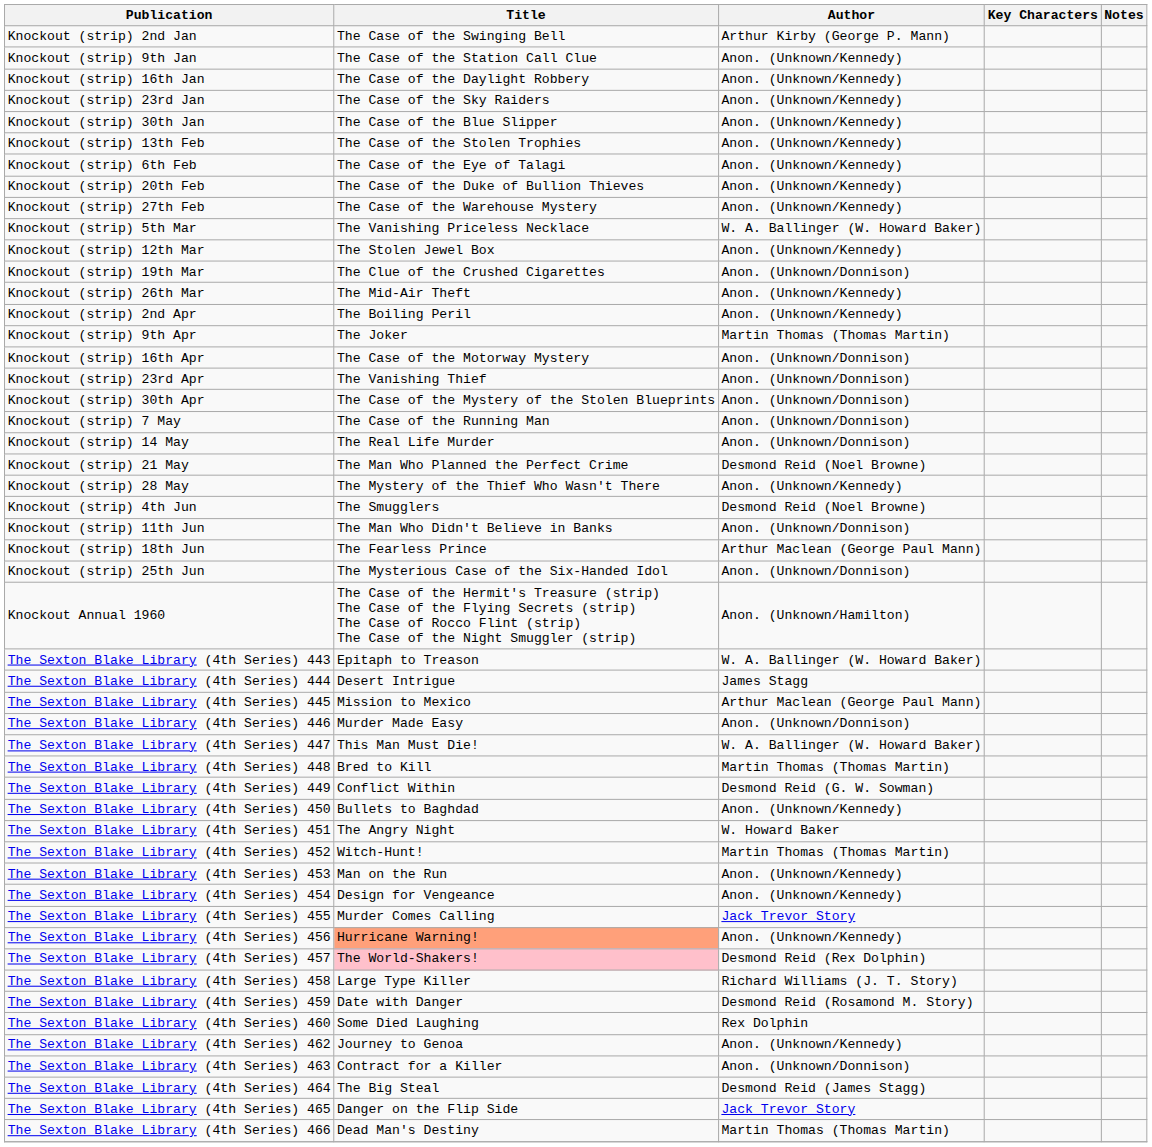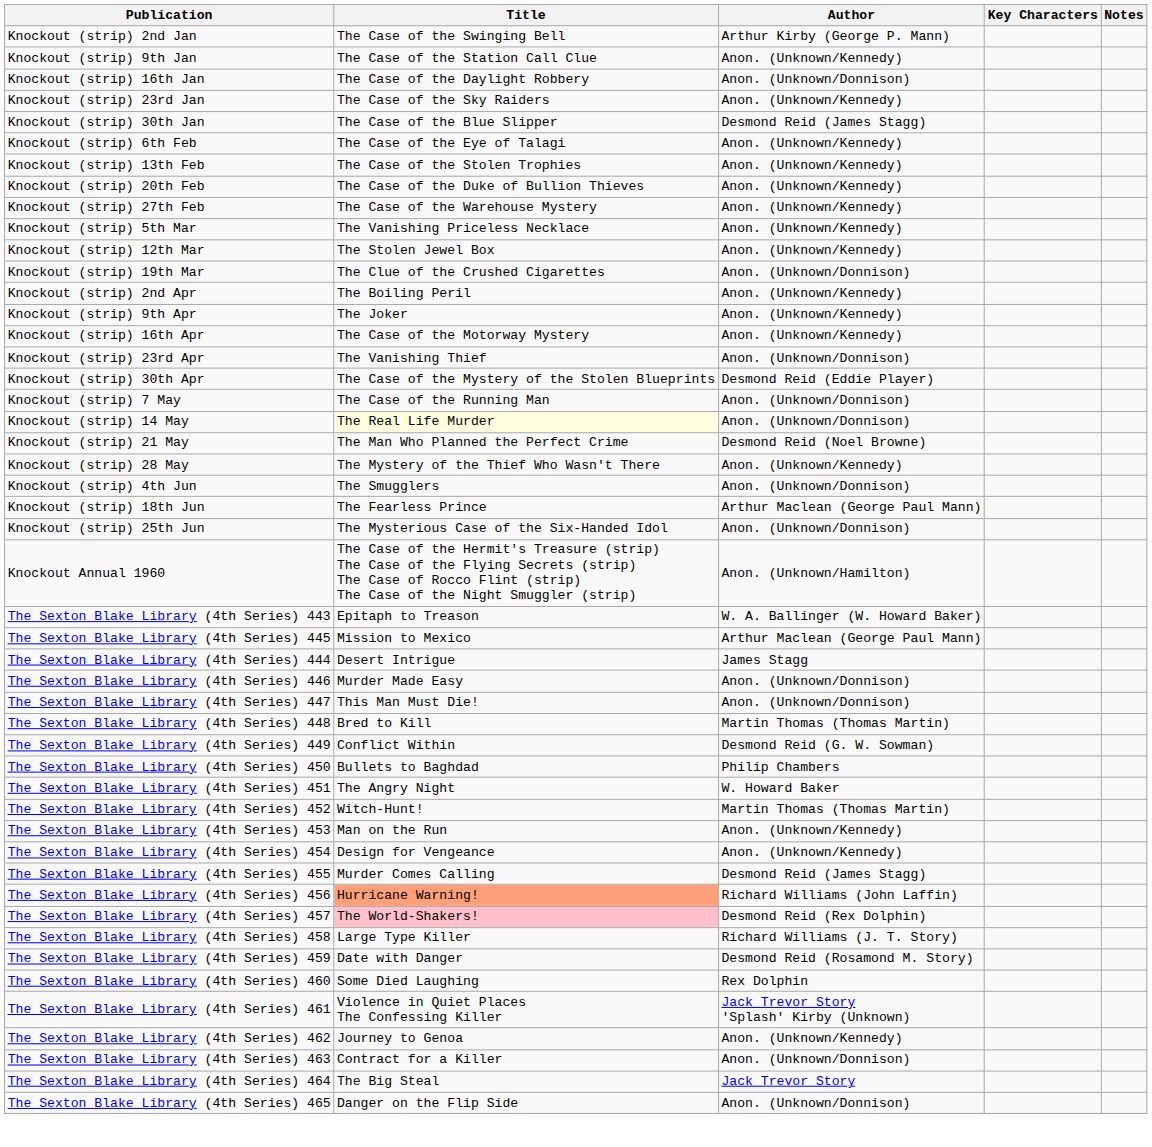 <table class="wikitable">
 <tr>
 <th>Publication</th>
 <th>Title</th>
 <th>Author</th>
 <th>Key Characters</th>
 <th>Notes</th>
 </tr>
 <tr>
 <td>Knockout (strip) 2nd Jan</td>
 <td>The Case of the Swinging Bell</td>
 <td>Arthur Kirby (George P. Mann)</td>
 <td></td>
 <td></td>
 </tr>
 <tr>
 <td>Knockout (strip) 9th Jan</td>
 <td>The Case of the Station Call Clue</td>
 <td>Anon. (Unknown/Kennedy)</td>
 <td></td>
 <td></td>
 </tr>
 <tr>
 <td>Knockout (strip) 16th Jan</td>
 <td>The Case of the Daylight Robbery</td>
-<td>Anon. (Unknown/Kennedy)</td>
+<td>Anon. (Unknown/Donnison)</td>
 <td></td>
 <td></td>
 </tr>
 <tr>
 <td>Knockout (strip) 23rd Jan</td>
 <td>The Case of the Sky Raiders</td>
 <td>Anon. (Unknown/Kennedy)</td>
 <td></td>
 <td></td>
 </tr>
 <tr>
 <td>Knockout (strip) 30th Jan</td>
 <td>The Case of the Blue Slipper</td>
+<td>Desmond Reid (James Stagg)</td>
+<td></td>
+<td></td>
+</tr>
+<tr>
+<td>Knockout (strip) 6th Feb</td>
+<td>The Case of the Eye of Talagi</td>
 <td>Anon. (Unknown/Kennedy)</td>
 <td></td>
 <td></td>
 </tr>
 <tr>
 <td>Knockout (strip) 13th Feb</td>
 <td>The Case of the Stolen Trophies</td>
-<td>Anon. (Unknown/Kennedy)</td>
-<td></td>
-<td></td>
-</tr>
-<tr>
-<td>Knockout (strip) 6th Feb</td>
-<td>The Case of the Eye of Talagi</td>
 <td>Anon. (Unknown/Kennedy)</td>
 <td></td>
 <td></td>
 </tr>
 <tr>
 <td>Knockout (strip) 20th Feb</td>
 <td>The Case of the Duke of Bullion Thieves</td>
 <td>Anon. (Unknown/Kennedy)</td>
 <td></td>
 <td></td>
 </tr>
 <tr>
 <td>Knockout (strip) 27th Feb</td>
 <td>The Case of the Warehouse Mystery</td>
 <td>Anon. (Unknown/Kennedy)</td>
 <td></td>
 <td></td>
 </tr>
 <tr>
 <td>Knockout (strip) 5th Mar</td>
 <td>The Vanishing Priceless Necklace</td>
-<td>W. A. Ballinger (W. Howard Baker)</td>
+<td>Anon. (Unknown/Kennedy)</td>
 <td></td>
 <td></td>
 </tr>
 <tr>
 <td>Knockout (strip) 12th Mar</td>
 <td>The Stolen Jewel Box</td>
 <td>Anon. (Unknown/Kennedy)</td>
 <td></td>
 <td></td>
 </tr>
 <tr>
 <td>Knockout (strip) 19th Mar</td>
 <td>The Clue of the Crushed Cigarettes</td>
 <td>Anon. (Unknown/Donnison)</td>
 <td></td>
 <td></td>
 </tr>
 <tr>
-<td>Knockout (strip) 26th Mar</td>
-<td>The Mid-Air Theft</td>
-<td>Anon. (Unknown/Kennedy)</td>
-<td></td>
-<td></td>
-</tr>
-<tr>
 <td>Knockout (strip) 2nd Apr</td>
 <td>The Boiling Peril</td>
 <td>Anon. (Unknown/Kennedy)</td>
 <td></td>
 <td></td>
 </tr>
 <tr>
 <td>Knockout (strip) 9th Apr</td>
 <td>The Joker</td>
-<td>Martin Thomas (Thomas Martin)</td>
+<td>Anon. (Unknown/Kennedy)</td>
 <td></td>
 <td></td>
 </tr>
 <tr>
 <td>Knockout (strip) 16th Apr</td>
 <td>The Case of the Motorway Mystery</td>
-<td>Anon. (Unknown/Donnison)</td>
+<td>Anon. (Unknown/Kennedy)</td>
 <td></td>
 <td></td>
 </tr>
 <tr>
 <td>Knockout (strip) 23rd Apr</td>
 <td>The Vanishing Thief</td>
 <td>Anon. (Unknown/Donnison)</td>
 <td></td>
 <td></td>
 </tr>
 <tr>
 <td>Knockout (strip) 30th Apr</td>
 <td>The Case of the Mystery of the Stolen Blueprints</td>
-<td>Anon. (Unknown/Donnison)</td>
+<td>Desmond Reid (Eddie Player)</td>
 <td></td>
 <td></td>
 </tr>
 <tr>
 <td>Knockout (strip) 7 May</td>
 <td>The Case of the Running Man</td>
 <td>Anon. (Unknown/Donnison)</td>
 <td></td>
 <td></td>
 </tr>
 <tr>
 <td>Knockout (strip) 14 May</td>
-<td>The Real Life Murder</td>
+<td style="background: lightyellow;">The Real Life Murder</td>
 <td>Anon. (Unknown/Donnison)</td>
 <td></td>
 <td></td>
 </tr>
 <tr>
 <td>Knockout (strip) 21 May</td>
 <td>The Man Who Planned the Perfect Crime</td>
 <td>Desmond Reid (Noel Browne)</td>
 <td></td>
 <td></td>
 </tr>
 <tr>
 <td>Knockout (strip) 28 May</td>
 <td>The Mystery of the Thief Who Wasn't There</td>
 <td>Anon. (Unknown/Kennedy)</td>
 <td></td>
 <td></td>
 </tr>
 <tr>
 <td>Knockout (strip) 4th Jun</td>
 <td>The Smugglers</td>
-<td>Desmond Reid (Noel Browne)</td>
-<td></td>
-<td></td>
-</tr>
-<tr>
-<td>Knockout (strip) 11th Jun</td>
-<td>The Man Who Didn't Believe in Banks</td>
 <td>Anon. (Unknown/Donnison)</td>
 <td></td>
 <td></td>
 </tr>
 <tr>
 <td>Knockout (strip) 18th Jun</td>
 <td>The Fearless Prince</td>
 <td>Arthur Maclean (George Paul Mann)</td>
 <td></td>
 <td></td>
 </tr>
 <tr>
 <td>Knockout (strip) 25th Jun</td>
 <td>The Mysterious Case of the Six-Handed Idol</td>
 <td>Anon. (Unknown/Donnison)</td>
 <td></td>
 <td></td>
 </tr>
 <tr>
 <td>Knockout Annual 1960</td>
 <td>The Case of the Hermit's Treasure (strip) <br> The Case of the Flying Secrets (strip) <br>The Case of Rocco Flint (strip) <br>The Case of the Night Smuggler (strip)</td>
 <td>Anon. (Unknown/Hamilton)</td>
 <td></td>
 <td></td>
 </tr>
 <tr>
 <td><a href='#'>The Sexton Blake Library</a> (4th Series) 443</td>
 <td>Epitaph to Treason</td>
 <td>W. A. Ballinger (W. Howard Baker)</td>
 <td></td>
 <td></td>
 </tr>
 <tr>
-<td><a href='#'>The Sexton Blake Library</a> (4th Series) 444</td>
-<td>Desert Intrigue</td>
-<td>James Stagg</td>
+<td><a href='#'>The Sexton Blake Library</a> (4th Series) 445</td>
+<td>Mission to Mexico</td>
+<td>Arthur Maclean (George Paul Mann)</td>
 <td></td>
 <td></td>
 </tr>
 <tr>
-<td><a href='#'>The Sexton Blake Library</a> (4th Series) 445</td>
-<td>Mission to Mexico</td>
-<td>Arthur Maclean (George Paul Mann)</td>
+<td><a href='#'>The Sexton Blake Library</a> (4th Series) 444</td>
+<td>Desert Intrigue</td>
+<td>James Stagg</td>
 <td></td>
 <td></td>
 </tr>
 <tr>
 <td><a href='#'>The Sexton Blake Library</a> (4th Series) 446</td>
 <td>Murder Made Easy</td>
 <td>Anon. (Unknown/Donnison)</td>
 <td></td>
 <td></td>
 </tr>
 <tr>
 <td><a href='#'>The Sexton Blake Library</a> (4th Series) 447</td>
 <td>This Man Must Die!</td>
-<td>W. A. Ballinger (W. Howard Baker)</td>
+<td>Anon. (Unknown/Donnison)</td>
 <td></td>
 <td></td>
 </tr>
 <tr>
 <td><a href='#'>The Sexton Blake Library</a> (4th Series) 448</td>
 <td>Bred to Kill</td>
 <td>Martin Thomas (Thomas Martin)</td>
 <td></td>
 <td></td>
 </tr>
 <tr>
 <td><a href='#'>The Sexton Blake Library</a> (4th Series) 449</td>
 <td>Conflict Within</td>
 <td>Desmond Reid (G. W. Sowman)</td>
 <td></td>
 <td></td>
 </tr>
 <tr>
 <td><a href='#'>The Sexton Blake Library</a> (4th Series) 450</td>
 <td>Bullets to Baghdad</td>
-<td>Anon. (Unknown/Kennedy)</td>
+<td>Philip Chambers</td>
 <td></td>
 <td></td>
 </tr>
 <tr>
 <td><a href='#'>The Sexton Blake Library</a> (4th Series) 451</td>
 <td>The Angry Night</td>
 <td>W. Howard Baker</td>
 <td></td>
 <td></td>
 </tr>
 <tr>
 <td><a href='#'>The Sexton Blake Library</a> (4th Series) 452</td>
 <td>Witch-Hunt!</td>
 <td>Martin Thomas (Thomas Martin)</td>
 <td></td>
 <td></td>
 </tr>
 <tr>
 <td><a href='#'>The Sexton Blake Library</a> (4th Series) 453</td>
 <td>Man on the Run</td>
 <td>Anon. (Unknown/Kennedy)</td>
 <td></td>
 <td></td>
 </tr>
 <tr>
 <td><a href='#'>The Sexton Blake Library</a> (4th Series) 454</td>
 <td>Design for Vengeance</td>
 <td>Anon. (Unknown/Kennedy)</td>
 <td></td>
 <td></td>
 </tr>
 <tr>
 <td><a href='#'>The Sexton Blake Library</a> (4th Series) 455</td>
 <td>Murder Comes Calling</td>
-<td><a href='#'>Jack Trevor Story</a></td>
+<td>Desmond Reid (James Stagg)</td>
 <td></td>
 <td></td>
 </tr>
 <tr>
 <td><a href='#'>The Sexton Blake Library</a> (4th Series) 456</td>
 <td style="background: lightsalmon;">Hurricane Warning!</td>
-<td>Anon. (Unknown/Kennedy)</td>
+<td>Richard Williams (John Laffin)</td>
 <td></td>
 <td></td>
 </tr>
 <tr>
 <td><a href='#'>The Sexton Blake Library</a> (4th Series) 457</td>
 <td style="background: pink;">The World-Shakers!</td>
 <td>Desmond Reid (Rex Dolphin)</td>
 <td></td>
 <td></td>
 </tr>
 <tr>
 <td><a href='#'>The Sexton Blake Library</a> (4th Series) 458</td>
 <td>Large Type Killer</td>
 <td>Richard Williams (J. T. Story)</td>
 <td></td>
 <td></td>
 </tr>
 <tr>
 <td><a href='#'>The Sexton Blake Library</a> (4th Series) 459</td>
 <td>Date with Danger</td>
 <td>Desmond Reid (Rosamond M. Story)</td>
 <td></td>
 <td></td>
 </tr>
 <tr>
 <td><a href='#'>The Sexton Blake Library</a> (4th Series) 460</td>
 <td>Some Died Laughing</td>
 <td>Rex Dolphin</td>
 <td></td>
 <td></td>
 </tr>
 <tr>
+<td><a href='#'>The Sexton Blake Library</a> (4th Series) 461</td>
+<td>Violence in Quiet Places <br> The Confessing Killer</td>
+<td><a href='#'>Jack Trevor Story</a> <br> 'Splash' Kirby (Unknown)</td>
+<td></td>
+<td></td>
+</tr>
+<tr>
 <td><a href='#'>The Sexton Blake Library</a> (4th Series) 462</td>
 <td>Journey to Genoa</td>
 <td>Anon. (Unknown/Kennedy)</td>
 <td></td>
 <td></td>
 </tr>
 <tr>
 <td><a href='#'>The Sexton Blake Library</a> (4th Series) 463</td>
 <td>Contract for a Killer</td>
 <td>Anon. (Unknown/Donnison)</td>
 <td></td>
 <td></td>
 </tr>
 <tr>
 <td><a href='#'>The Sexton Blake Library</a> (4th Series) 464</td>
 <td>The Big Steal</td>
-<td>Desmond Reid (James Stagg)</td>
+<td><a href='#'>Jack Trevor Story</a></td>
 <td></td>
 <td></td>
 </tr>
 <tr>
 <td><a href='#'>The Sexton Blake Library</a> (4th Series) 465</td>
 <td>Danger on the Flip Side</td>
-<td><a href='#'>Jack Trevor Story</a></td>
-<td></td>
-<td></td>
-</tr>
-<tr>
-<td><a href='#'>The Sexton Blake Library</a> (4th Series) 466</td>
-<td>Dead Man's Destiny</td>
-<td>Martin Thomas (Thomas Martin)</td>
+<td>Anon. (Unknown/Donnison)</td>
 <td></td>
 <td></td>
 </tr>
 <tr>
 </tr>
 </table>
